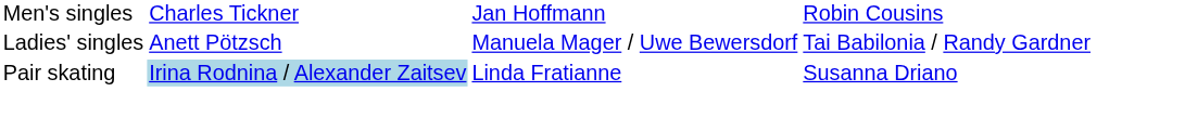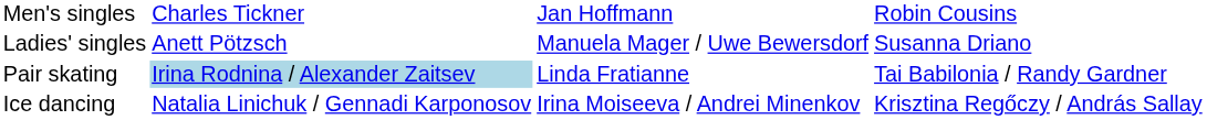 <table>
 <tr>
 <td>Men's singles</td>
 <td> <a href='#'>Charles Tickner</a></td>
 <td> <a href='#'>Jan Hoffmann</a></td>
 <td> <a href='#'>Robin Cousins</a></td>
 </tr>
 <tr>
 <td>Ladies' singles</td>
 <td> <a href='#'>Anett Pötzsch</a></td>
 <td> <a href='#'>Manuela Mager</a> / <a href='#'>Uwe Bewersdorf</a></td>
-<td> <a href='#'>Tai Babilonia</a> / <a href='#'>Randy Gardner</a></td>
+<td> <a href='#'>Susanna Driano</a></td>
 </tr>
 <tr>
 <td>Pair skating</td>
 <td style="background: lightblue;"> <a href='#'>Irina Rodnina</a> / <a href='#'>Alexander Zaitsev</a></td>
 <td> <a href='#'>Linda Fratianne</a></td>
-<td> <a href='#'>Susanna Driano</a></td>
+<td> <a href='#'>Tai Babilonia</a> / <a href='#'>Randy Gardner</a></td>
+</tr>
+<tr>
+<td>Ice dancing</td>
+<td> <a href='#'>Natalia Linichuk</a> / <a href='#'>Gennadi Karponosov</a></td>
+<td> <a href='#'>Irina Moiseeva</a> / <a href='#'>Andrei Minenkov</a></td>
+<td> <a href='#'>Krisztina Regőczy</a> / <a href='#'>András Sallay</a></td>
 </tr>
 </table>
